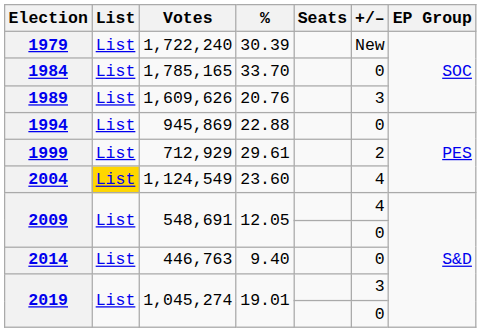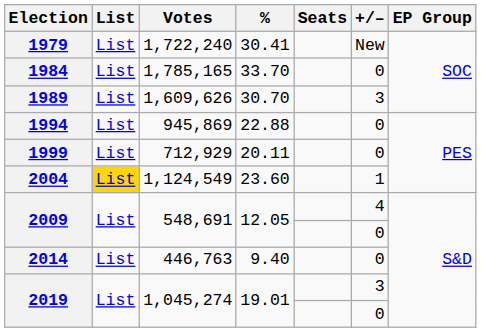 <table class="wikitable" style="text-align: right;">
 <tr>
 <th>Election</th>
 <th>List</th>
 <th>Votes</th>
 <th>%</th>
 <th>Seats</th>
 <th>+/–</th>
 <th>EP Group</th>
 </tr>
 <tr>
 <th><a href='#'>1979</a></th>
 <td><a href='#'>List</a></td>
 <td>1,722,240</td>
-<td>30.39</td>
+<td>30.41</td>
 <td></td>
 <td>New</td>
 <td rowspan="3"><a href='#'>SOC</a></td>
 </tr>
 <tr>
 <th><a href='#'>1984</a></th>
 <td><a href='#'>List</a></td>
 <td>1,785,165</td>
 <td>33.70</td>
 <td></td>
 <td> 0</td>
 </tr>
 <tr>
 <th><a href='#'>1989</a></th>
 <td><a href='#'>List</a></td>
 <td>1,609,626</td>
-<td>20.76</td>
+<td>30.70</td>
 <td></td>
 <td> 3</td>
 </tr>
 <tr>
 <th><a href='#'>1994</a></th>
 <td><a href='#'>List</a></td>
 <td>945,869</td>
 <td>22.88</td>
 <td></td>
 <td> 0</td>
 <td rowspan="3"><a href='#'>PES</a></td>
 </tr>
 <tr>
 <th><a href='#'>1999</a></th>
 <td><a href='#'>List</a></td>
 <td>712,929</td>
-<td>29.61</td>
+<td>20.11</td>
 <td></td>
-<td> 2</td>
+<td> 0</td>
 </tr>
 <tr>
 <th><a href='#'>2004</a></th>
 <td style="background: gold;"><a href='#'>List</a></td>
 <td>1,124,549</td>
 <td>23.60</td>
 <td></td>
-<td> 4</td>
+<td> 1</td>
 </tr>
 <tr>
 <th rowspan="2"><a href='#'>2009</a></th>
 <td rowspan="2"><a href='#'>List</a></td>
 <td rowspan="2">548,691</td>
 <td rowspan="2">12.05</td>
 <td></td>
 <td> 4</td>
 <td rowspan="6"><a href='#'>S&D</a></td>
 </tr>
 <tr>
 <td></td>
 <td> 0</td>
 </tr>
 <tr>
 <th><a href='#'>2014</a></th>
 <td><a href='#'>List</a></td>
 <td>446,763</td>
 <td>9.40</td>
 <td></td>
 <td> 0</td>
 </tr>
 <tr>
 <th rowspan="2"><a href='#'>2019</a></th>
 <td rowspan="2"><a href='#'>List</a></td>
 <td rowspan="2">1,045,274</td>
 <td rowspan="2">19.01</td>
 <td></td>
 <td> 3</td>
 </tr>
 <tr>
 <td></td>
 <td> 0</td>
 </tr>
 </table>
